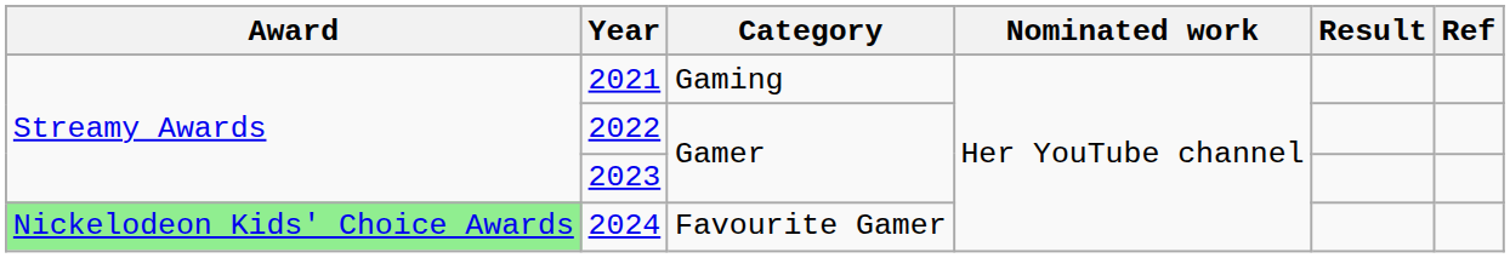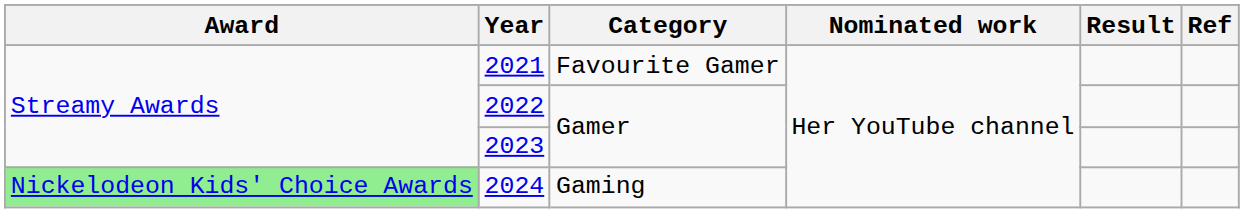 <table class="wikitable">
 <tr>
 <th>Award</th>
 <th>Year</th>
 <th>Category</th>
 <th>Nominated work</th>
 <th>Result</th>
 <th>Ref</th>
 </tr>
 <tr>
 <td rowspan="3"><a href='#'>Streamy Awards</a></td>
 <td><a href='#'>2021</a></td>
-<td>Gaming</td>
+<td>Favourite Gamer</td>
 <td rowspan="4">Her YouTube channel</td>
 <td></td>
 <td></td>
 </tr>
 <tr>
 <td><a href='#'>2022</a></td>
 <td rowspan="2">Gamer</td>
 <td></td>
 <td></td>
 </tr>
 <tr>
 <td><a href='#'>2023</a></td>
 <td></td>
 <td></td>
 </tr>
 <tr>
 <td style="background: lightgreen;"><a href='#'>Nickelodeon Kids' Choice Awards</a></td>
 <td><a href='#'>2024</a></td>
-<td>Favourite Gamer</td>
+<td>Gaming</td>
 <td></td>
 <td></td>
 </tr>
 </table>
